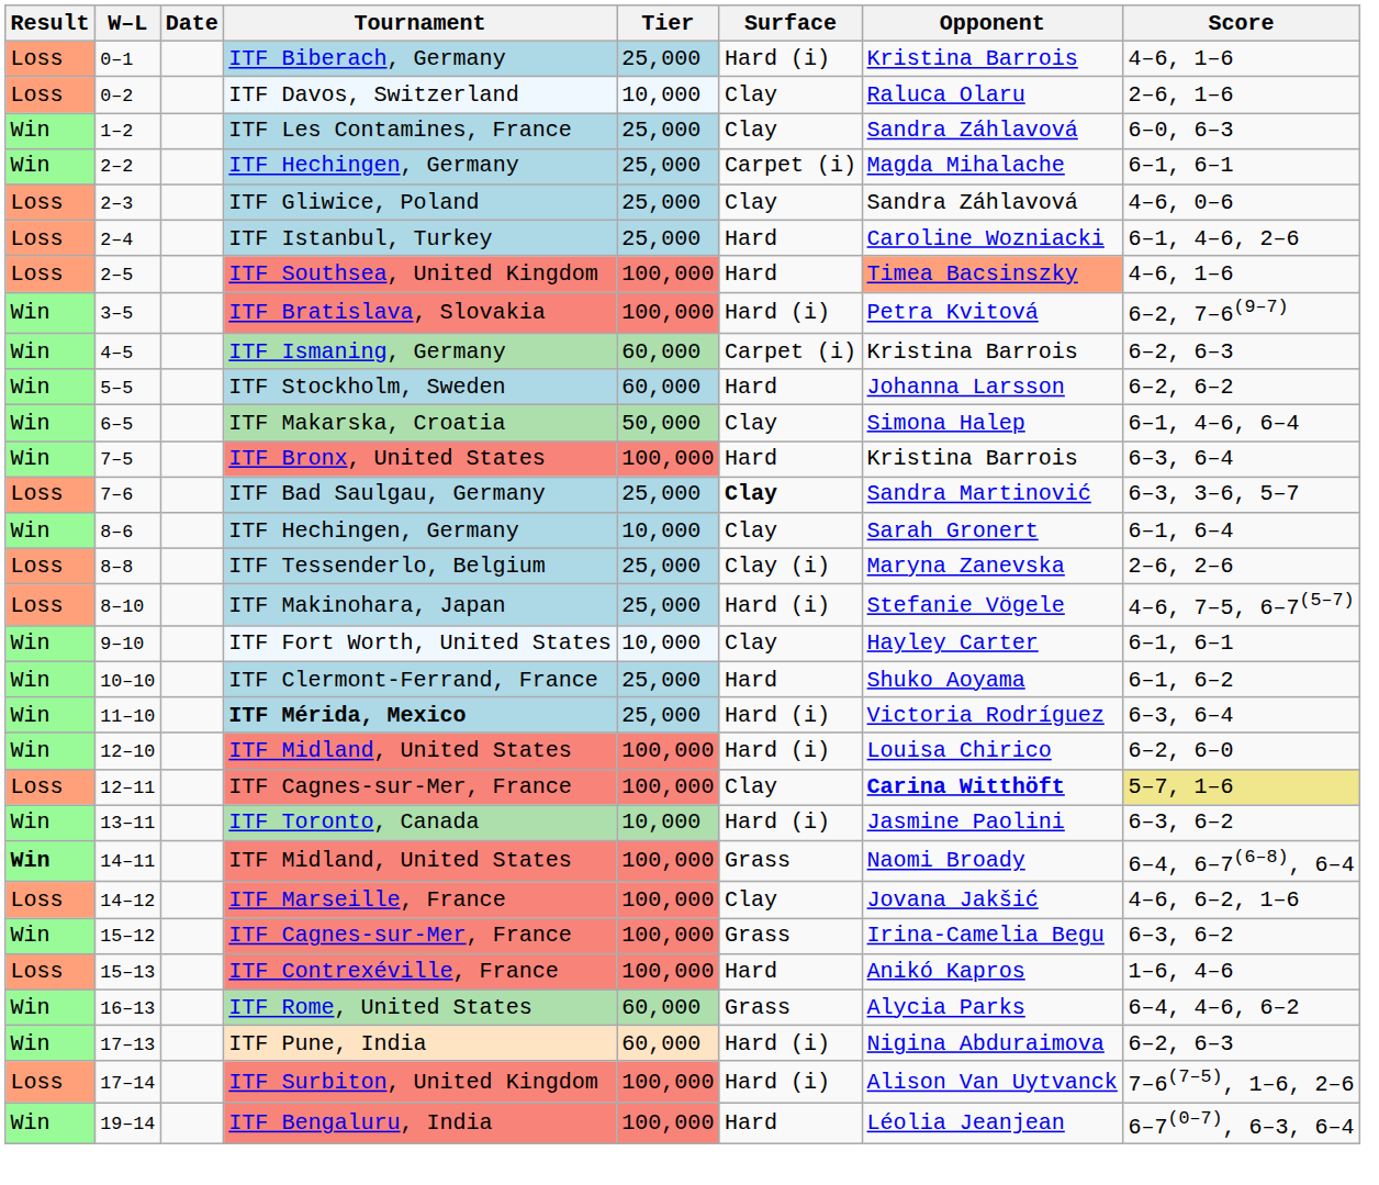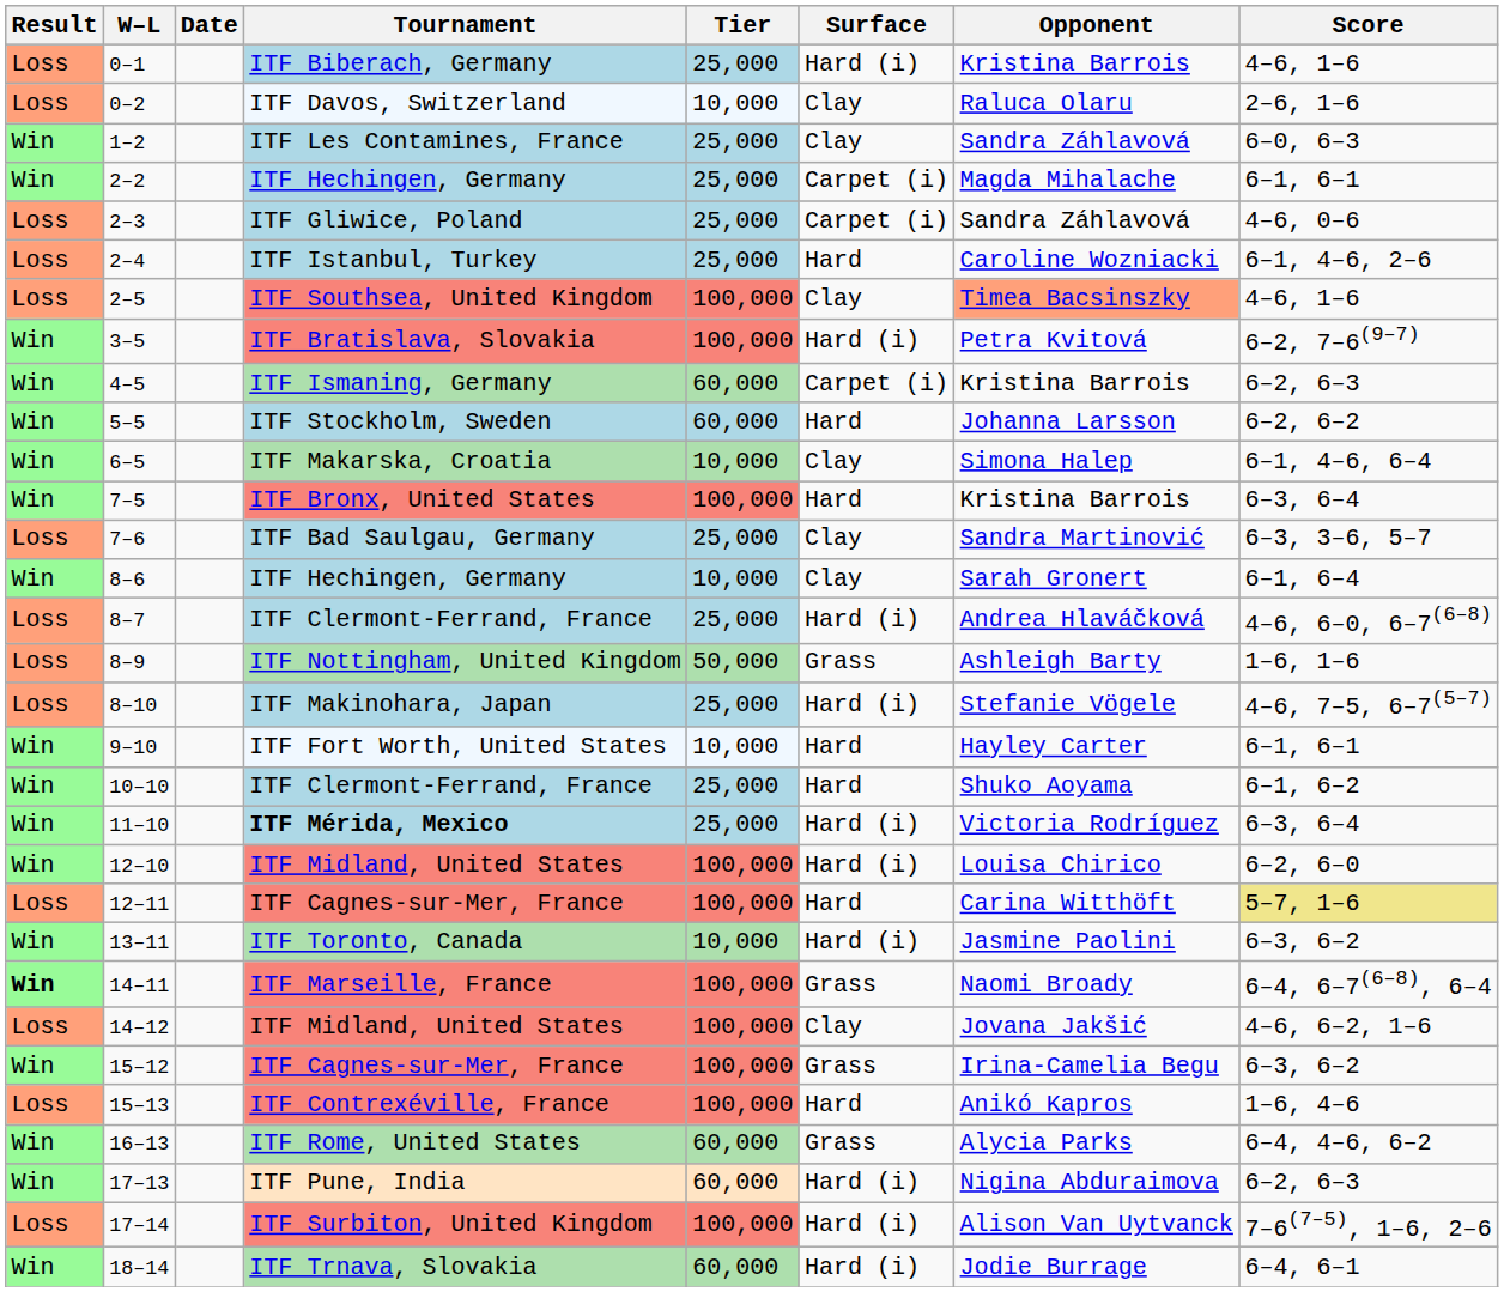 <table class="sortable wikitable nowrap">
 <tr>
 <th>Result</th>
 <th class="unsortable">W–L</th>
 <th>Date</th>
 <th>Tournament</th>
 <th>Tier</th>
 <th>Surface</th>
 <th>Opponent</th>
 <th class="unsortable">Score</th>
 </tr>
 <tr>
 <td style="background:#ffa07a;">Loss</td>
 <td><small>0–1</small></td>
 <td></td>
 <td style="background:lightblue;"><a href='#'>ITF Biberach</a>, Germany</td>
 <td style="background:lightblue;">25,000</td>
 <td>Hard (i)</td>
 <td> <a href='#'>Kristina Barrois</a></td>
 <td>4–6, 1–6</td>
 </tr>
 <tr>
 <td style="background:#ffa07a;">Loss</td>
 <td><small>0–2</small></td>
 <td></td>
 <td style="background:#f0f8ff;">ITF Davos, Switzerland</td>
 <td style="background:#f0f8ff;">10,000</td>
 <td>Clay</td>
 <td> <a href='#'>Raluca Olaru</a></td>
 <td>2–6, 1–6</td>
 </tr>
 <tr>
 <td style="background:#98fb98;">Win</td>
 <td><small>1–2</small></td>
 <td></td>
 <td style="background:lightblue;">ITF Les Contamines, France</td>
 <td style="background:lightblue;">25,000</td>
 <td>Clay</td>
 <td> <a href='#'>Sandra Záhlavová</a></td>
 <td>6–0, 6–3</td>
 </tr>
 <tr>
 <td style="background:#98fb98;">Win</td>
 <td><small>2–2</small></td>
 <td></td>
 <td style="background:lightblue;"><a href='#'>ITF Hechingen</a>, Germany</td>
 <td style="background:lightblue;">25,000</td>
 <td>Carpet (i)</td>
 <td> <a href='#'>Magda Mihalache</a></td>
 <td>6–1, 6–1</td>
 </tr>
 <tr>
 <td style="background:#ffa07a;">Loss</td>
 <td><small>2–3</small></td>
 <td></td>
 <td style="background:lightblue;">ITF Gliwice, Poland</td>
 <td style="background:lightblue;">25,000</td>
-<td>Clay</td>
+<td>Carpet (i)</td>
 <td> Sandra Záhlavová</td>
 <td>4–6, 0–6</td>
 </tr>
 <tr>
 <td style="background:#ffa07a;">Loss</td>
 <td><small>2–4</small></td>
 <td></td>
 <td style="background:lightblue;">ITF Istanbul, Turkey</td>
 <td style="background:lightblue;">25,000</td>
 <td>Hard</td>
 <td> <a href='#'>Caroline Wozniacki</a></td>
 <td>6–1, 4–6, 2–6</td>
 </tr>
 <tr>
 <td style="background:#ffa07a;">Loss</td>
 <td><small>2–5</small></td>
 <td></td>
 <td style="background:#f88379;"><a href='#'>ITF Southsea</a>, United Kingdom</td>
 <td style="background:#f88379;">100,000</td>
-<td>Hard</td>
+<td>Clay</td>
 <td style="background: lightsalmon;"> <a href='#'>Timea Bacsinszky</a></td>
 <td>4–6, 1–6</td>
 </tr>
 <tr>
 <td style="background:#98fb98;">Win</td>
 <td><small>3–5</small></td>
 <td></td>
 <td style="background:#f88379;"><a href='#'>ITF Bratislava</a>, Slovakia</td>
 <td style="background:#f88379;">100,000</td>
 <td>Hard (i)</td>
 <td> <a href='#'>Petra Kvitová</a></td>
 <td>6–2, 7–6<sup>(9–7)</sup></td>
 </tr>
 <tr>
 <td style="background:#98fb98;">Win</td>
 <td><small>4–5</small></td>
 <td></td>
 <td style="background:#addfad;"><a href='#'>ITF Ismaning</a>, Germany</td>
 <td style="background:#addfad;">60,000</td>
 <td>Carpet (i)</td>
 <td> Kristina Barrois</td>
 <td>6–2, 6–3</td>
 </tr>
 <tr>
 <td style="background:#98fb98;">Win</td>
 <td><small>5–5</small></td>
 <td></td>
 <td style="background:lightblue;">ITF Stockholm, Sweden</td>
 <td style="background:lightblue;">60,000</td>
 <td>Hard</td>
 <td> <a href='#'>Johanna Larsson</a></td>
 <td>6–2, 6–2</td>
 </tr>
 <tr>
 <td style="background:#98fb98;">Win</td>
 <td><small>6–5</small></td>
 <td></td>
 <td style="background:#addfad;">ITF Makarska, Croatia</td>
-<td style="background:#addfad;">50,000</td>
+<td style="background:#addfad;">10,000</td>
 <td>Clay</td>
 <td> <a href='#'>Simona Halep</a></td>
 <td>6–1, 4–6, 6–4</td>
 </tr>
 <tr>
 <td style="background:#98fb98;">Win</td>
 <td><small>7–5</small></td>
 <td></td>
 <td style="background:#f88379;"><a href='#'>ITF Bronx</a>, United States</td>
 <td style="background:#f88379;">100,000</td>
 <td>Hard</td>
 <td> Kristina Barrois</td>
 <td>6–3, 6–4</td>
 </tr>
 <tr>
 <td style="background:#ffa07a;">Loss</td>
 <td><small>7–6</small></td>
 <td></td>
 <td style="background:lightblue;">ITF Bad Saulgau, Germany</td>
 <td style="background:lightblue;">25,000</td>
-<td><strong>Clay</strong></td>
+<td>Clay</td>
 <td> <a href='#'>Sandra Martinović</a></td>
 <td>6–3, 3–6, 5–7</td>
 </tr>
 <tr>
 <td style="background:#98fb98;">Win</td>
 <td><small>8–6</small></td>
 <td></td>
 <td style="background:lightblue;">ITF Hechingen, Germany</td>
 <td style="background:lightblue;">10,000</td>
 <td>Clay</td>
 <td> <a href='#'>Sarah Gronert</a></td>
 <td>6–1, 6–4</td>
 </tr>
 <tr>
 <td style="background:#ffa07a;">Loss</td>
-<td><small>8–8</small></td>
+<td><small>8–7</small></td>
 <td></td>
-<td style="background:lightblue;">ITF Tessenderlo, Belgium</td>
+<td style="background:lightblue;">ITF Clermont-Ferrand, France</td>
 <td style="background:lightblue;">25,000</td>
-<td>Clay (i)</td>
-<td> <a href='#'>Maryna Zanevska</a></td>
-<td>2–6, 2–6</td>
+<td>Hard (i)</td>
+<td> <a href='#'>Andrea Hlaváčková</a></td>
+<td>4–6, 6–0, 6–7<sup>(6–8)</sup></td>
+</tr>
+<tr>
+<td style="background:#ffa07a;">Loss</td>
+<td><small>8–9</small></td>
+<td></td>
+<td style="background:#addfad;"><a href='#'>ITF Nottingham</a>, United Kingdom</td>
+<td style="background:#addfad;">50,000</td>
+<td>Grass</td>
+<td> <a href='#'>Ashleigh Barty</a></td>
+<td>1–6, 1–6</td>
 </tr>
 <tr>
 <td style="background:#ffa07a;">Loss</td>
 <td><small>8–10</small></td>
 <td></td>
 <td style="background:lightblue;">ITF Makinohara, Japan</td>
 <td style="background:lightblue;">25,000</td>
 <td>Hard (i)</td>
 <td> <a href='#'>Stefanie Vögele</a></td>
 <td>4–6, 7–5, 6–7<sup>(5–7)</sup></td>
 </tr>
 <tr>
 <td style="background:#98fb98;">Win</td>
 <td><small>9–10</small></td>
 <td></td>
 <td style="background:#f0f8ff;">ITF Fort Worth, United States</td>
 <td style="background:#f0f8ff;">10,000</td>
-<td>Clay</td>
+<td>Hard</td>
 <td> <a href='#'>Hayley Carter</a></td>
 <td>6–1, 6–1</td>
 </tr>
 <tr>
 <td style="background:#98fb98;">Win</td>
 <td><small>10–10</small></td>
 <td></td>
 <td style="background:lightblue;">ITF Clermont-Ferrand, France</td>
 <td style="background:lightblue;">25,000</td>
 <td>Hard</td>
 <td> <a href='#'>Shuko Aoyama</a></td>
 <td>6–1, 6–2</td>
 </tr>
 <tr>
 <td style="background:#98fb98;">Win</td>
 <td><small>11–10</small></td>
 <td></td>
 <td style="background:lightblue;"><strong>ITF Mérida, Mexico</strong></td>
 <td style="background:lightblue;">25,000</td>
 <td>Hard (i)</td>
 <td> <a href='#'>Victoria Rodríguez</a></td>
 <td>6–3, 6–4</td>
 </tr>
 <tr>
 <td style="background:#98fb98;">Win</td>
 <td><small>12–10</small></td>
 <td><a href='#'></a></td>
 <td style="background:#f88379;"><a href='#'>ITF Midland</a>, United States</td>
 <td style="background:#f88379;">100,000</td>
 <td>Hard (i)</td>
 <td> <a href='#'>Louisa Chirico</a></td>
 <td>6–2, 6–0</td>
 </tr>
 <tr>
 <td style="background:#ffa07a;">Loss</td>
 <td><small>12–11</small></td>
 <td><a href='#'></a></td>
 <td style="background:#f88379;">ITF Cagnes-sur-Mer, France</td>
 <td style="background:#f88379;">100,000</td>
-<td>Clay</td>
-<td><strong> <a href='#'>Carina Witthöft</a></strong></td>
+<td>Hard</td>
+<td> <a href='#'>Carina Witthöft</a></td>
 <td style="background: khaki;">5–7, 1–6</td>
 </tr>
 <tr>
 <td style="background:#98fb98;">Win</td>
 <td><small>13–11</small></td>
 <td><a href='#'></a></td>
 <td style="background:#addfad;"><a href='#'>ITF Toronto</a>, Canada</td>
 <td style="background:#addfad;">10,000</td>
 <td>Hard (i)</td>
 <td> <a href='#'>Jasmine Paolini</a></td>
 <td>6–3, 6–2</td>
 </tr>
 <tr>
 <td style="background:#98fb98;"><strong>Win</strong></td>
 <td><small>14–11</small></td>
 <td><a href='#'></a></td>
-<td style="background:#f88379;">ITF Midland, United States</td>
+<td style="background:#f88379;"><a href='#'>ITF Marseille</a>, France</td>
 <td style="background:#f88379;">100,000</td>
 <td>Grass</td>
 <td> <a href='#'>Naomi Broady</a></td>
 <td>6–4, 6–7<sup>(6–8)</sup>, 6–4</td>
 </tr>
 <tr>
 <td style="background:#ffa07a;">Loss</td>
 <td><small>14–12</small></td>
 <td><a href='#'></a></td>
-<td style="background:#f88379;"><a href='#'>ITF Marseille</a>, France</td>
+<td style="background:#f88379;">ITF Midland, United States</td>
 <td style="background:#f88379;">100,000</td>
 <td>Clay</td>
 <td> <a href='#'>Jovana Jakšić</a></td>
 <td>4–6, 6–2, 1–6</td>
 </tr>
 <tr>
 <td style="background:#98fb98;">Win</td>
 <td><small>15–12</small></td>
 <td><a href='#'></a></td>
 <td style="background:#f88379;"><a href='#'>ITF Cagnes-sur-Mer</a>, France</td>
 <td style="background:#f88379;">100,000</td>
 <td>Grass</td>
 <td> <a href='#'>Irina-Camelia Begu</a></td>
 <td>6–3, 6–2</td>
 </tr>
 <tr>
 <td style="background:#ffa07a;">Loss</td>
 <td><small>15–13</small></td>
 <td><a href='#'></a></td>
 <td style="background:#f88379;"><a href='#'>ITF Contrexéville</a>, France</td>
 <td style="background:#f88379;">100,000</td>
 <td>Hard</td>
 <td> <a href='#'>Anikó Kapros</a></td>
 <td>1–6, 4–6</td>
 </tr>
 <tr>
 <td style="background:#98fb98;">Win</td>
 <td><small>16–13</small></td>
 <td><a href='#'></a></td>
 <td style="background:#addfad;"><a href='#'>ITF Rome</a>, United States</td>
 <td style="background:#addfad;">60,000</td>
 <td>Grass</td>
 <td> <a href='#'>Alycia Parks</a></td>
 <td>6–4, 4–6, 6–2</td>
 </tr>
 <tr>
 <td style="background:#98fb98;">Win</td>
 <td><small>17–13</small></td>
 <td></td>
 <td style="background:#ffe4c4;">ITF Pune, India</td>
 <td style="background:#ffe4c4;">60,000</td>
 <td>Hard (i)</td>
 <td> <a href='#'>Nigina Abduraimova</a></td>
 <td>6–2, 6–3</td>
 </tr>
 <tr>
 <td style="background:#ffa07a;">Loss</td>
 <td><small>17–14</small></td>
 <td><a href='#'></a></td>
 <td style="background:#f88379;"><a href='#'>ITF Surbiton</a>, United Kingdom</td>
 <td style="background:#f88379;">100,000</td>
 <td>Hard (i)</td>
 <td> <a href='#'>Alison Van Uytvanck</a></td>
 <td>7–6<sup>(7–5)</sup>, 1–6, 2–6</td>
 </tr>
 <tr>
 <td style="background:#98fb98;">Win</td>
-<td><small>19–14</small></td>
+<td><small>18–14</small></td>
 <td></td>
-<td style="background:#f88379;"><a href='#'>ITF Bengaluru</a>, India</td>
-<td style="background:#f88379;">100,000</td>
-<td>Hard</td>
-<td> <a href='#'>Léolia Jeanjean</a></td>
-<td>6–7<sup>(0–7)</sup>, 6–3, 6–4</td>
+<td style="background:#addfad;"><a href='#'>ITF Trnava</a>, Slovakia</td>
+<td style="background:#addfad;">60,000</td>
+<td>Hard (i)</td>
+<td> <a href='#'>Jodie Burrage</a></td>
+<td>6–4, 6–1</td>
 </tr>
 </table>
